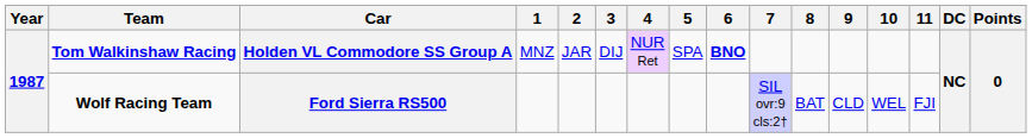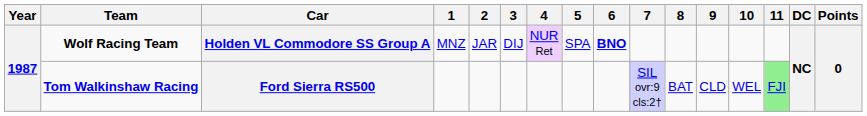 <table class="wikitable" style="text-align:center; font-size:85%">
 <tr>
 <th>Year</th>
 <th>Team</th>
 <th>Car</th>
 <th>1</th>
 <th>2</th>
 <th>3</th>
 <th>4</th>
 <th>5</th>
 <th>6</th>
 <th>7</th>
 <th>8</th>
 <th>9</th>
 <th>10</th>
 <th>11</th>
 <th>DC</th>
 <th>Points</th>
 </tr>
 <tr>
 <th rowspan=2><a href='#'>1987</a></th>
-<td nowrap> <strong><a href='#'>Tom Walkinshaw Racing</a></strong></td>
+<td nowrap> <strong>Wolf Racing Team</strong></td>
 <th nowrap><a href='#'>Holden VL Commodore SS Group A</a></th>
 <td><a href='#'>MNZ</a></td>
 <td><a href='#'>JAR</a></td>
 <td><a href='#'>DIJ</a></td>
 <td style="background:#EFCFFF;"><a href='#'>NUR</a><br><small>Ret</small></td>
 <td><a href='#'>SPA</a></td>
 <td><strong><a href='#'>BNO</a></strong></td>
 <td></td>
 <td></td>
 <td></td>
 <td></td>
 <td></td>
 <th rowspan=2>NC</th>
 <th rowspan=2>0</th>
 </tr>
 <tr>
-<td nowrap> <strong>Wolf Racing Team</strong></td>
+<td nowrap> <strong><a href='#'>Tom Walkinshaw Racing</a></strong></td>
 <th nowrap><a href='#'>Ford Sierra RS500</a></th>
 <td></td>
 <td></td>
 <td></td>
 <td></td>
 <td></td>
 <td></td>
 <td style="background:#CFCFFF;"><a href='#'>SIL</a><br><small>ovr:9<br>cls:2†</small></td>
 <td><a href='#'>BAT</a></td>
 <td><a href='#'>CLD</a></td>
 <td><a href='#'>WEL</a></td>
-<td><a href='#'>FJI</a></td>
+<td style="background: lightgreen;"><a href='#'>FJI</a></td>
 </tr>
 </table>
